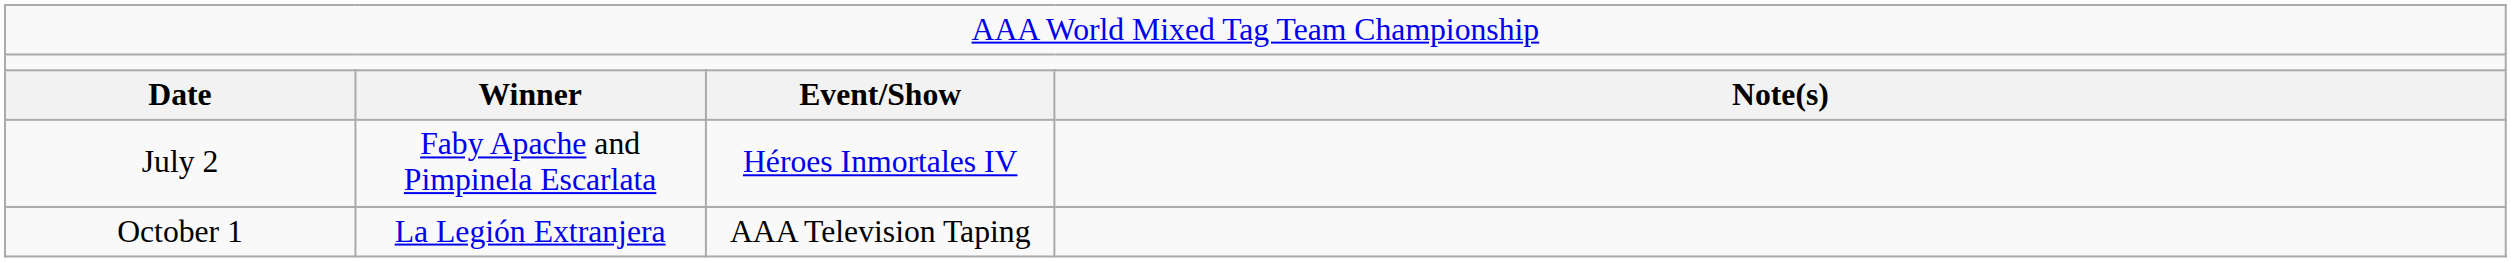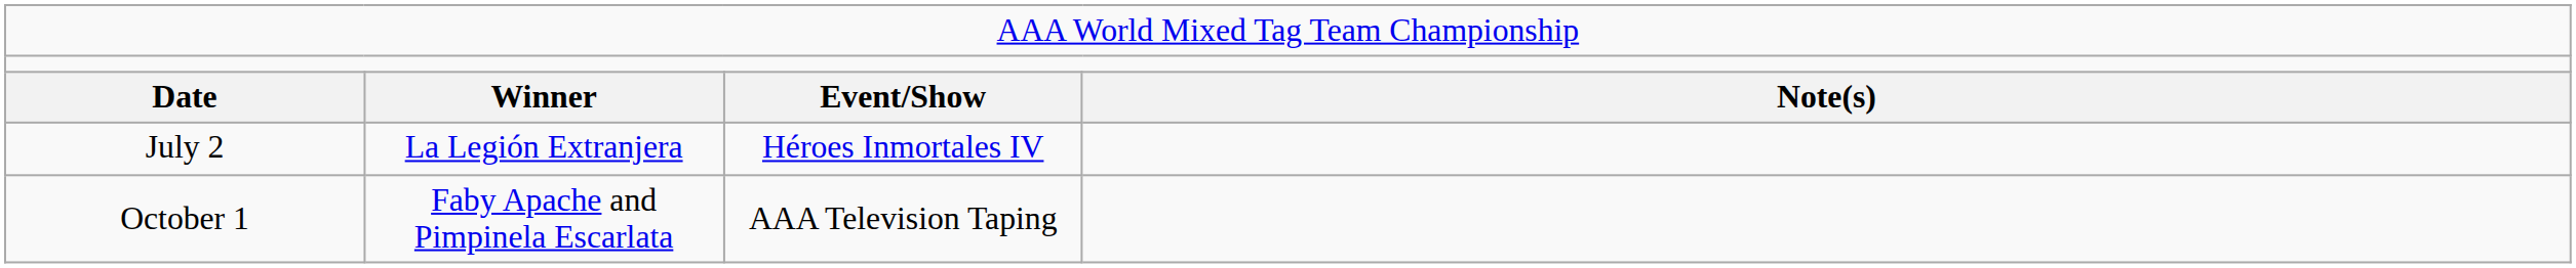 <table class="wikitable" style="text-align:center; width:100%;">
 <tr>
 <td colspan="5"><a href='#'>AAA World Mixed Tag Team Championship</a></td>
 </tr>
 <tr>
 <td colspan="5"><strong></strong></td>
 </tr>
 <tr>
 <th style="width:14%;">Date</th>
 <th style="width:14%;">Winner</th>
 <th style="width:14%;">Event/Show</th>
 <th style="width:58%;">Note(s)</th>
 </tr>
 <tr>
 <td>July 2</td>
-<td><a href='#'>Faby Apache</a> and <a href='#'>Pimpinela Escarlata</a></td>
+<td><a href='#'>La Legión Extranjera</a><br></td>
 <td><a href='#'>Héroes Inmortales IV</a></td>
 <td style="text-align:left;"></td>
 </tr>
 <tr>
 <td>October 1</td>
-<td><a href='#'>La Legión Extranjera</a><br></td>
+<td><a href='#'>Faby Apache</a> and <a href='#'>Pimpinela Escarlata</a></td>
 <td>AAA Television Taping</td>
 <td style="text-align:left;"></td>
 </tr>
 </table>
